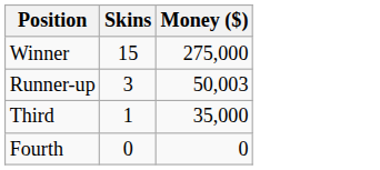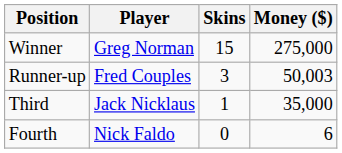 <table class="wikitable">
 <tr>
 <th>Position</th>
+<th>Player</th>
 <th>Skins</th>
 <th>Money ($)</th>
 </tr>
 <tr>
 <td>Winner</td>
+<td> <a href='#'>Greg Norman</a></td>
 <td align=center>15</td>
 <td align=right>275,000</td>
 </tr>
 <tr>
 <td>Runner-up</td>
+<td> <a href='#'>Fred Couples</a></td>
 <td align=center>3</td>
 <td align=right>50,003</td>
 </tr>
 <tr>
 <td>Third</td>
+<td> <a href='#'>Jack Nicklaus</a></td>
 <td align=center>1</td>
 <td align=right>35,000</td>
 </tr>
 <tr>
 <td>Fourth</td>
+<td> <a href='#'>Nick Faldo</a></td>
 <td align=center>0</td>
-<td align=right>0</td>
+<td align=right>6</td>
 </tr>
 </table>
